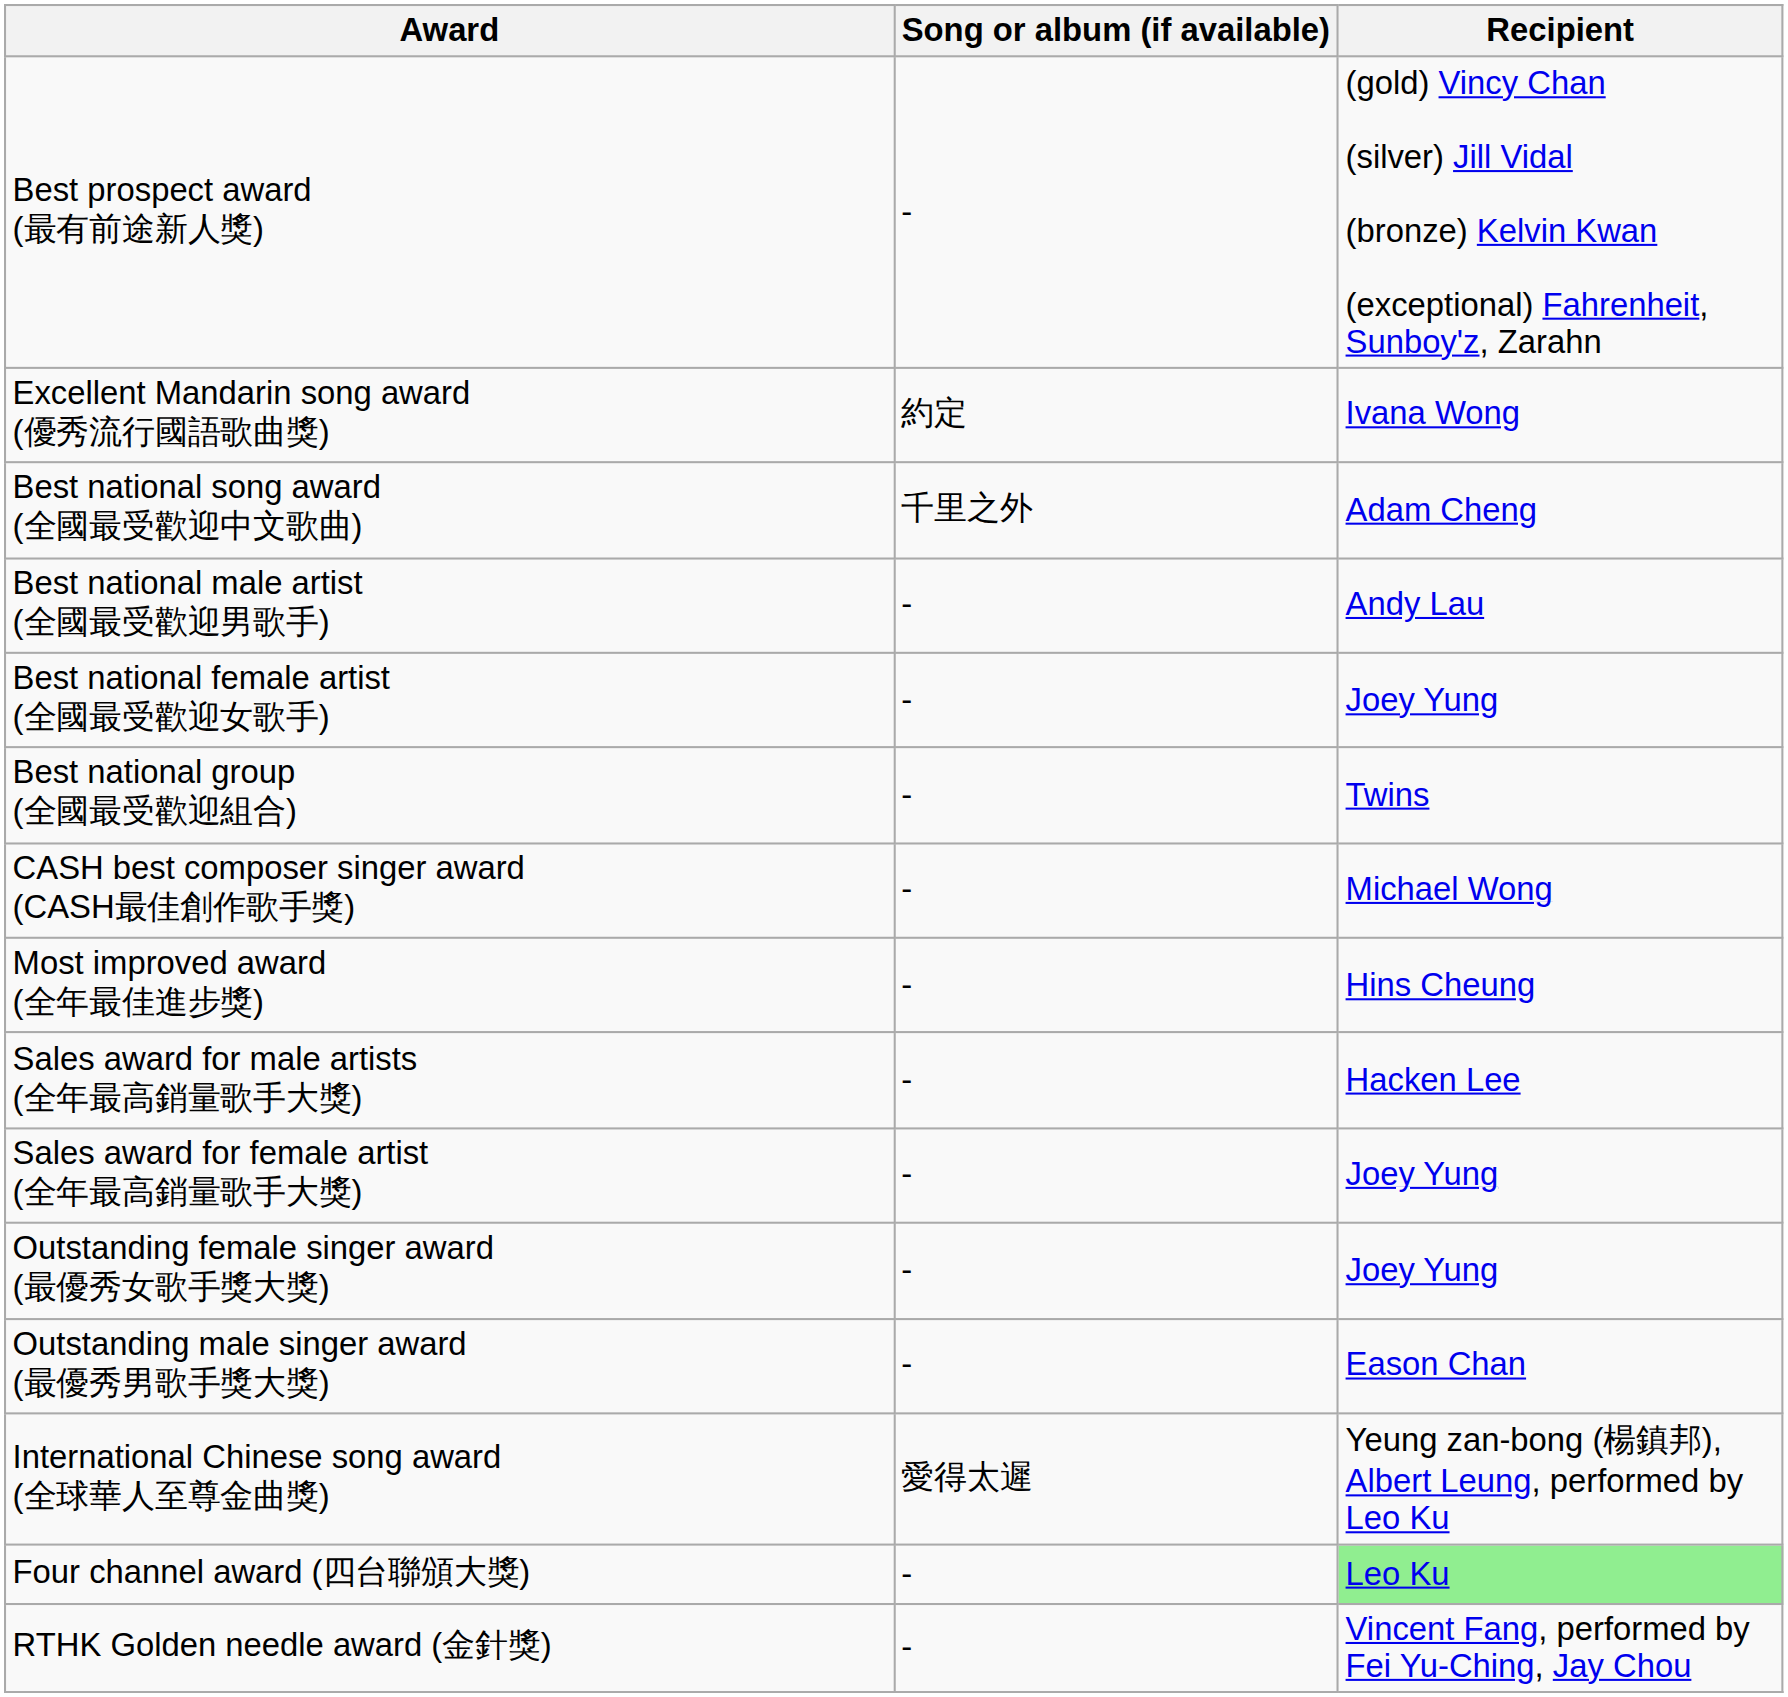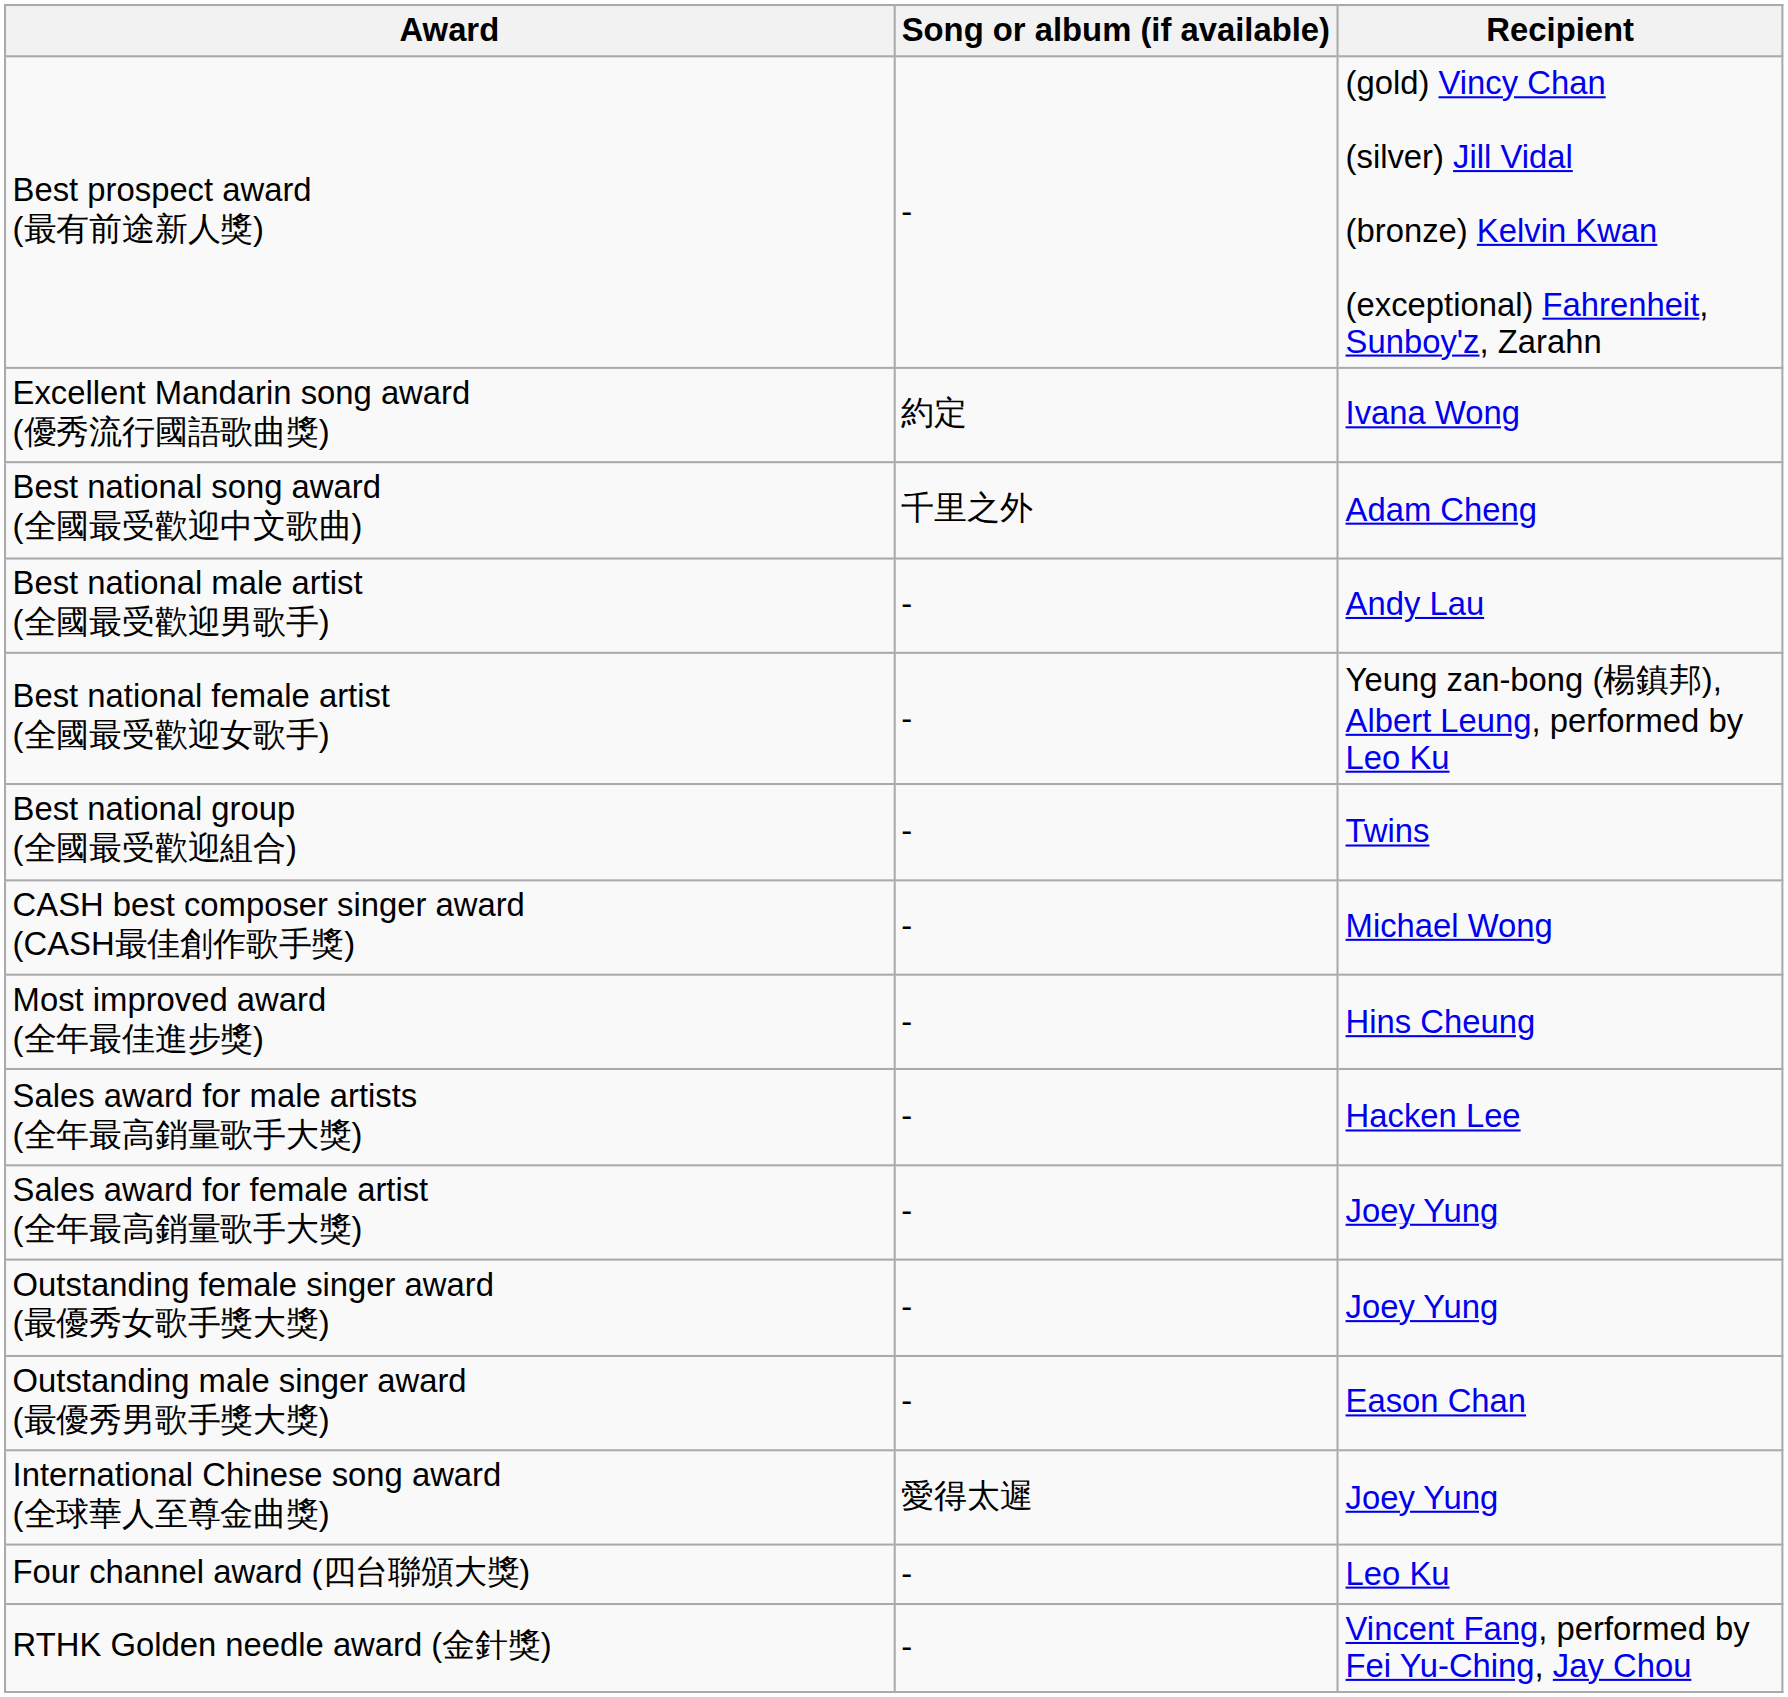 <table class="wikitable">
 <tr>
 <th width=40%>Award</th>
 <th width=20%>Song or album (if available)</th>
 <th width=20%>Recipient</th>
 </tr>
 <tr>
 <td>Best prospect award<br>(最有前途新人獎)</td>
 <td>-</td>
 <td>(gold) <a href='#'>Vincy Chan</a><br><br>(silver) <a href='#'>Jill Vidal</a><br><br>(bronze) <a href='#'>Kelvin Kwan</a><br><br>(exceptional) <a href='#'>Fahrenheit</a>, <a href='#'>Sunboy'z</a>, Zarahn</td>
 </tr>
 <tr>
 <td>Excellent Mandarin song award<br>(優秀流行國語歌曲獎)</td>
 <td>約定</td>
 <td><a href='#'>Ivana Wong</a></td>
 </tr>
 <tr>
 <td>Best national song award<br>(全國最受歡迎中文歌曲)</td>
 <td>千里之外</td>
 <td><a href='#'>Adam Cheng</a></td>
 </tr>
 <tr>
 <td>Best national male artist<br>(全國最受歡迎男歌手)</td>
 <td>-</td>
 <td><a href='#'>Andy Lau</a></td>
 </tr>
 <tr>
 <td>Best national female artist<br>(全國最受歡迎女歌手)</td>
 <td>-</td>
-<td><a href='#'>Joey Yung</a></td>
+<td>Yeung zan-bong (楊鎮邦), <a href='#'>Albert Leung</a>, performed by <a href='#'>Leo Ku</a></td>
 </tr>
 <tr>
 <td>Best national group<br>(全國最受歡迎組合)</td>
 <td>-</td>
 <td><a href='#'>Twins</a></td>
 </tr>
 <tr>
 <td>CASH best composer singer award<br>(CASH最佳創作歌手獎)</td>
 <td>-</td>
 <td><a href='#'>Michael Wong</a></td>
 </tr>
 <tr>
 <td>Most improved award<br>(全年最佳進步獎)</td>
 <td>-</td>
 <td><a href='#'>Hins Cheung</a></td>
 </tr>
 <tr>
 <td>Sales award for male artists<br>(全年最高銷量歌手大獎)</td>
 <td>-</td>
 <td><a href='#'>Hacken Lee</a></td>
 </tr>
 <tr>
 <td>Sales award for female artist<br>(全年最高銷量歌手大獎)</td>
 <td>-</td>
 <td><a href='#'>Joey Yung</a></td>
 </tr>
 <tr>
 <td>Outstanding female singer award<br>(最優秀女歌手獎大獎)</td>
 <td>-</td>
 <td><a href='#'>Joey Yung</a></td>
 </tr>
 <tr>
 <td>Outstanding male singer award<br>(最優秀男歌手獎大獎)</td>
 <td>-</td>
 <td><a href='#'>Eason Chan</a></td>
 </tr>
 <tr>
 <td>International Chinese song award<br>(全球華人至尊金曲獎)</td>
 <td>愛得太遲</td>
-<td>Yeung zan-bong (楊鎮邦), <a href='#'>Albert Leung</a>, performed by <a href='#'>Leo Ku</a></td>
+<td><a href='#'>Joey Yung</a></td>
 </tr>
 <tr>
 <td>Four channel award (四台聯頒大獎)</td>
 <td>-</td>
-<td style="background: lightgreen;"><a href='#'>Leo Ku</a></td>
+<td><a href='#'>Leo Ku</a></td>
 </tr>
 <tr>
 <td>RTHK Golden needle award (金針獎)</td>
 <td>-</td>
 <td><a href='#'>Vincent Fang</a>, performed by <a href='#'>Fei Yu-Ching</a>, <a href='#'>Jay Chou</a></td>
 </tr>
 <tr>
 </tr>
 </table>
